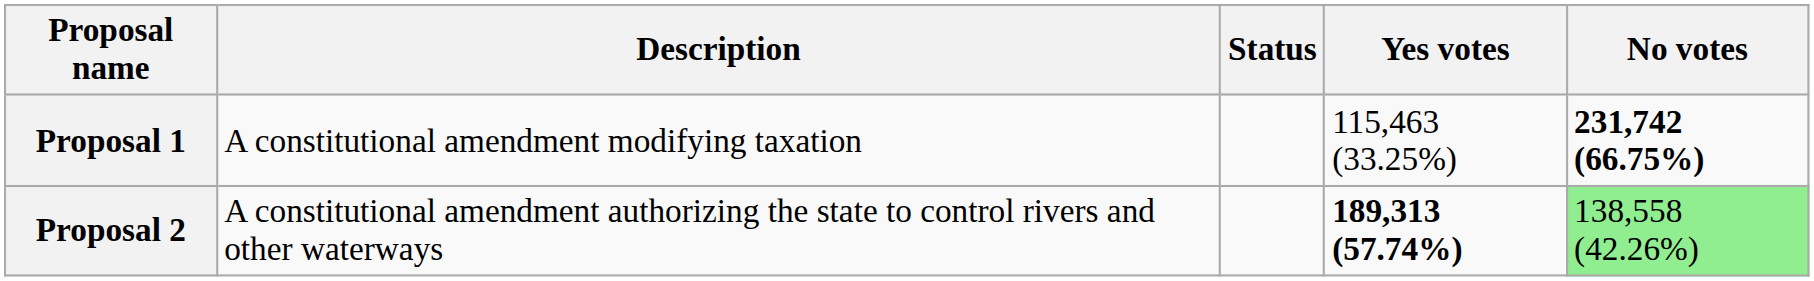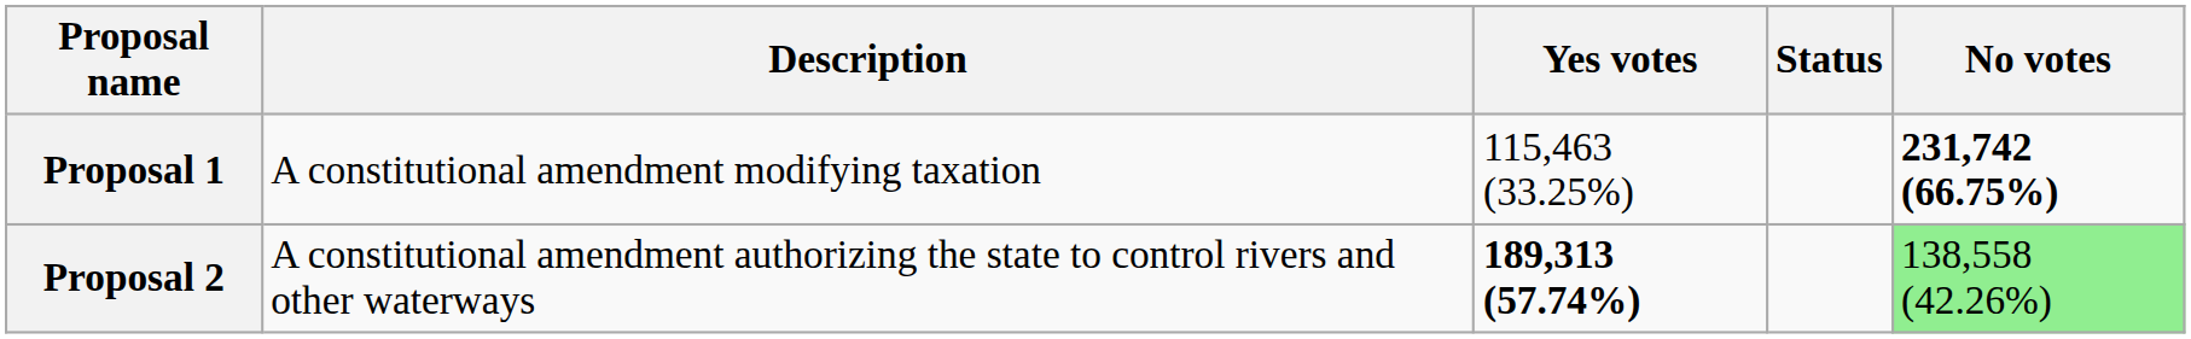 <table class="wikitable sortable plainrowheaders">
 <tr>
 <th scope="col">Proposal name</th>
 <th class="unsortable" scope="col">Description</th>
+<th scope="col">Yes votes</th>
 <th scope="col">Status</th>
-<th scope="col">Yes votes</th>
 <th scope="col">No votes</th>
 </tr>
 <tr>
 <th scope="row">Proposal 1</th>
 <td>A constitutional amendment modifying taxation</td>
+<td>115,463 (33.25%)</td>
 <td></td>
-<td>115,463 (33.25%)</td>
 <td><strong>231,742 (66.75%)</strong></td>
 </tr>
 <tr>
 <th scope="row">Proposal 2</th>
 <td>A constitutional amendment authorizing the state to control rivers and other waterways</td>
+<td><strong>189,313 (57.74%)</strong></td>
 <td></td>
-<td><strong>189,313 (57.74%)</strong></td>
 <td style="background: lightgreen;">138,558 (42.26%)</td>
 </tr>
 </table>
